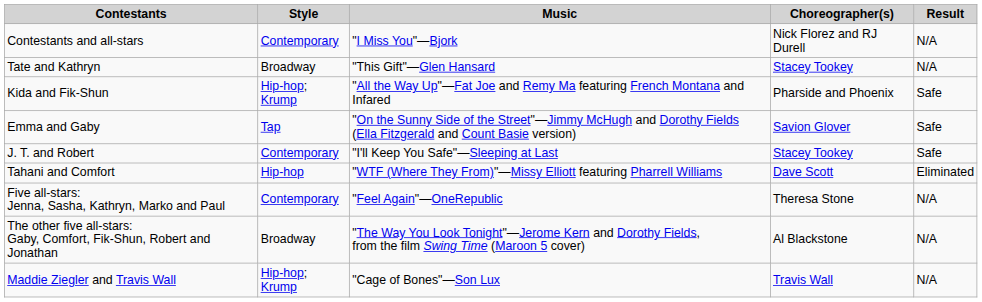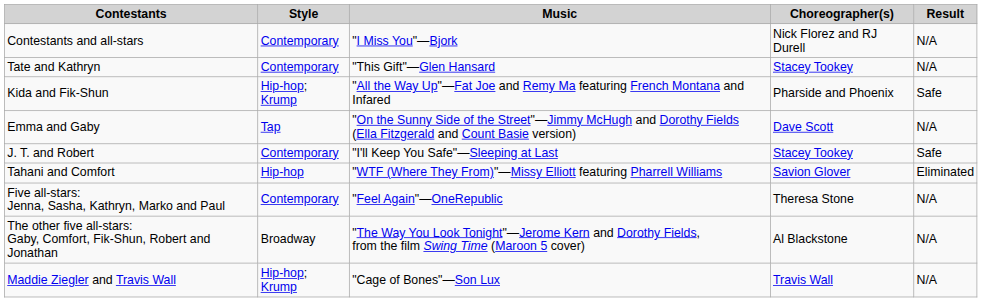 <table class="wikitable" style="width:100%;">
 <tr style="background:lightgrey; text-align:center;">
 <td><strong>Contestants</strong></td>
 <td><strong>Style</strong></td>
 <td><strong>Music</strong></td>
 <td><strong>Choreographer(s)</strong></td>
 <td><strong>Result</strong></td>
 </tr>
 <tr>
 <td>Contestants and all-stars</td>
 <td><a href='#'>Contemporary</a></td>
 <td>"<a href='#'>I Miss You</a>"—<a href='#'>Bjork</a></td>
 <td>Nick Florez and RJ Durell</td>
 <td>N/A</td>
 </tr>
 <tr>
 <td>Tate and Kathryn</td>
-<td>Broadway</td>
+<td><a href='#'>Contemporary</a></td>
 <td>"This Gift"—<a href='#'>Glen Hansard</a></td>
 <td><a href='#'>Stacey Tookey</a></td>
 <td>N/A</td>
 </tr>
 <tr>
 <td>Kida and Fik-Shun</td>
 <td><a href='#'>Hip-hop</a>; <a href='#'>Krump</a></td>
 <td>"<a href='#'>All the Way Up</a>"—<a href='#'>Fat Joe</a> and <a href='#'>Remy Ma</a> featuring <a href='#'>French Montana</a> and Infared</td>
 <td>Pharside and Phoenix</td>
 <td>Safe</td>
 </tr>
 <tr>
 <td>Emma and Gaby</td>
 <td><a href='#'>Tap</a></td>
 <td>"<a href='#'>On the Sunny Side of the Street</a>"—<a href='#'>Jimmy McHugh</a> and <a href='#'>Dorothy Fields</a> <br>(<a href='#'>Ella Fitzgerald</a> and <a href='#'>Count Basie</a> version)</td>
-<td><a href='#'>Savion Glover</a></td>
-<td>Safe</td>
+<td><a href='#'>Dave Scott</a></td>
+<td>N/A</td>
 </tr>
 <tr>
 <td>J. T. and Robert</td>
 <td><a href='#'>Contemporary</a></td>
 <td>"I'll Keep You Safe"—<a href='#'>Sleeping at Last</a></td>
 <td><a href='#'>Stacey Tookey</a></td>
 <td>Safe</td>
 </tr>
 <tr>
 <td>Tahani and Comfort</td>
 <td><a href='#'>Hip-hop</a></td>
 <td>"<a href='#'>WTF (Where They From)</a>"—<a href='#'>Missy Elliott</a> featuring <a href='#'>Pharrell Williams</a></td>
-<td><a href='#'>Dave Scott</a></td>
+<td><a href='#'>Savion Glover</a></td>
 <td>Eliminated</td>
 </tr>
 <tr>
 <td>Five all-stars: <br>Jenna, Sasha, Kathryn, Marko and Paul</td>
 <td><a href='#'>Contemporary</a></td>
 <td>"<a href='#'>Feel Again</a>"—<a href='#'>OneRepublic</a></td>
 <td>Theresa Stone</td>
 <td>N/A</td>
 </tr>
 <tr>
 <td>The other five all-stars: <br>Gaby, Comfort, Fik-Shun, Robert and Jonathan</td>
 <td>Broadway</td>
 <td>"<a href='#'>The Way You Look Tonight</a>"—<a href='#'>Jerome Kern</a> and <a href='#'>Dorothy Fields</a>, <br>from the film <em><a href='#'>Swing Time</a></em> (<a href='#'>Maroon 5</a> cover)</td>
 <td>Al Blackstone</td>
 <td>N/A</td>
 </tr>
 <tr>
 <td><a href='#'>Maddie Ziegler</a> and <a href='#'>Travis Wall</a></td>
 <td><a href='#'>Hip-hop</a>; <a href='#'>Krump</a></td>
 <td>"Cage of Bones"—<a href='#'>Son Lux</a></td>
 <td><a href='#'>Travis Wall</a></td>
 <td>N/A</td>
 </tr>
 </table>
